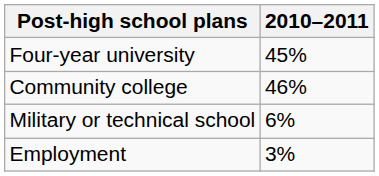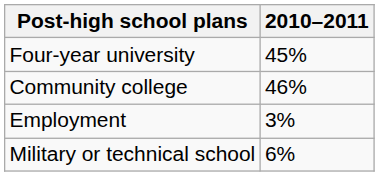 <table class="wikitable">
 <tr>
 <th>Post-high school plans</th>
 <th>2010–2011</th>
 </tr>
 <tr>
 <td>Four-year university</td>
 <td>45%</td>
 </tr>
 <tr>
 <td>Community college</td>
 <td>46%</td>
 </tr>
 <tr>
+<td>Employment</td>
+<td>3%</td>
+</tr>
+<tr>
 <td>Military or technical school</td>
 <td>6%</td>
 </tr>
-<tr>
-<td>Employment</td>
-<td>3%</td>
-</tr>
 </table>
